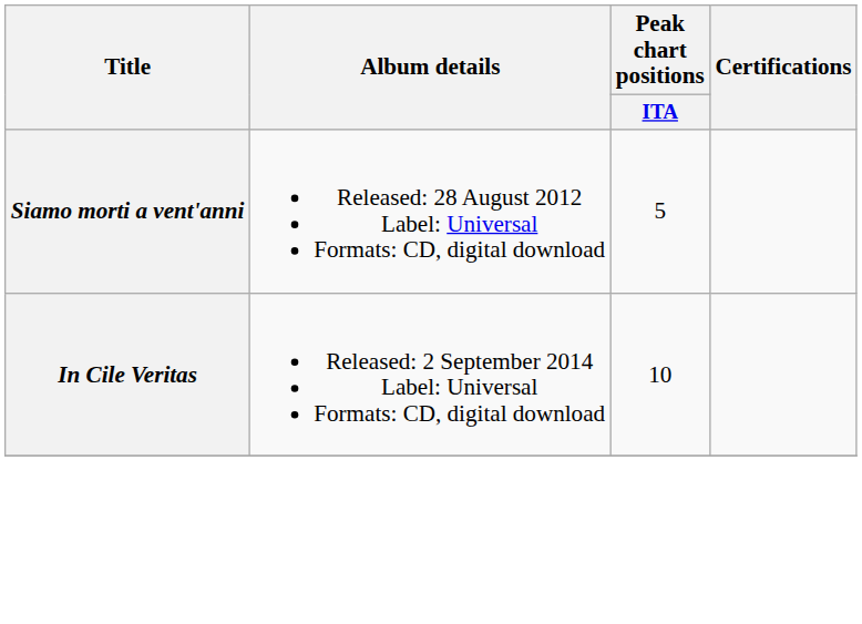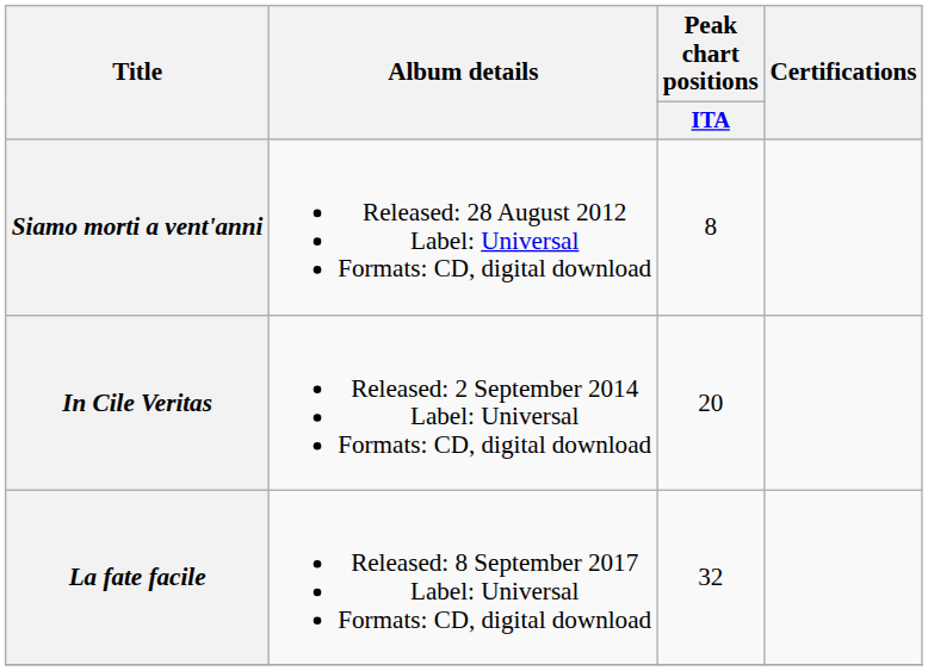 <table class="wikitable plainrowheaders" style="text-align:center;">
 <tr>
 <th scope="col" rowspan="2" style="width:10em;">Title</th>
 <th scope="col" rowspan="2">Album details</th>
 <th scope="col" colspan="1">Peak chart positions</th>
 <th scope="col" rowspan="2">Certifications</th>
 </tr>
 <tr>
 <th scope="col" style="width:3em;font-size:90%;"><a href='#'>ITA</a><br></th>
 </tr>
 <tr>
 <th scope="row"><em>Siamo morti a vent'anni</em></th>
 <td><br><ul><li>Released: 28 August 2012</li><li>Label: <a href='#'>Universal</a></li><li>Formats: CD, digital download</li></ul></td>
-<td>5</td>
+<td>8</td>
 <td></td>
 </tr>
 <tr>
 <th scope="row"><em>In Cile Veritas</em></th>
 <td><br><ul><li>Released: 2 September 2014</li><li>Label: Universal</li><li>Formats: CD, digital download</li></ul></td>
-<td>10</td>
+<td>20</td>
+<td></td>
+</tr>
+<tr>
+<th scope="row"><em>La fate facile</em></th>
+<td><br><ul><li>Released: 8 September 2017</li><li>Label: Universal</li><li>Formats: CD, digital download</li></ul></td>
+<td>32<br></td>
 <td></td>
 </tr>
 <tr>
 </tr>
 </table>
